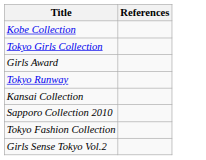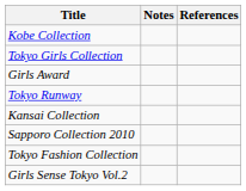 <table class="wikitable">
 <tr>
 <th>Title</th>
+<th>Notes</th>
 <th>References</th>
 </tr>
 <tr>
 <td><em><a href='#'>Kobe Collection</a></em></td>
 <td></td>
+<td></td>
 </tr>
 <tr>
 <td><em><a href='#'>Tokyo Girls Collection</a></em></td>
+<td></td>
 <td></td>
 </tr>
 <tr>
 <td><em>Girls Award</em></td>
 <td></td>
+<td></td>
 </tr>
 <tr>
 <td><em><a href='#'>Tokyo Runway</a></em></td>
+<td></td>
 <td></td>
 </tr>
 <tr>
 <td><em>Kansai Collection</em></td>
 <td></td>
+<td></td>
 </tr>
 <tr>
 <td><em>Sapporo Collection 2010</em></td>
+<td></td>
 <td></td>
 </tr>
 <tr>
 <td><em>Tokyo Fashion Collection</em></td>
 <td></td>
+<td></td>
 </tr>
 <tr>
 <td><em>Girls Sense Tokyo Vol.2</em></td>
 <td></td>
+<td></td>
 </tr>
 </table>
